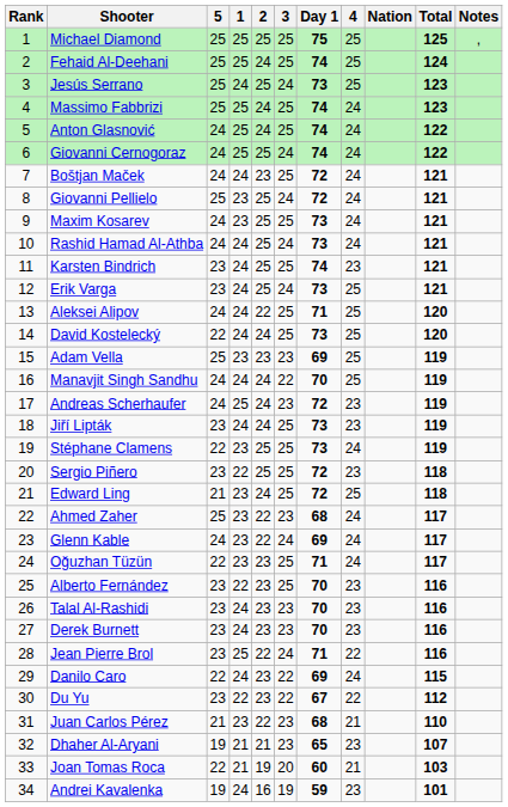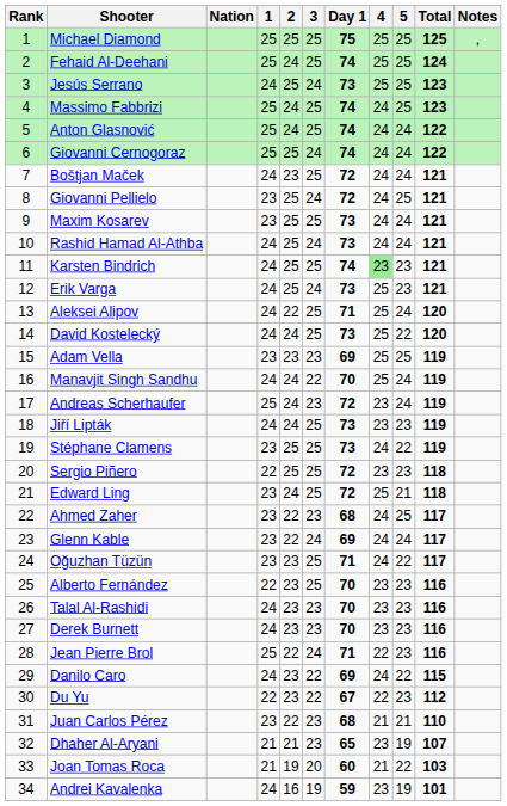 <table class="wikitable sortable" style="text-align:center">
 <tr>
 <th>Rank</th>
 <th>Shooter</th>
-<th>5</th>
+<th>Nation</th>
 <th>1</th>
 <th>2</th>
 <th>3</th>
 <th>Day 1</th>
 <th>4</th>
-<th>Nation</th>
+<th>5</th>
 <th>Total</th>
 <th>Notes</th>
 </tr>
 <tr bgcolor=bbf3bb>
 <td>1</td>
 <td align=left><a href='#'>Michael Diamond</a></td>
-<td>25</td>
+<td align="left"></td>
 <td>25</td>
 <td>25</td>
 <td>25</td>
 <td><strong>75</strong></td>
 <td>25</td>
-<td align="left"></td>
+<td>25</td>
 <td><strong>125</strong></td>
 <td>, </td>
 </tr>
 <tr bgcolor=bbf3bb>
 <td>2</td>
 <td align=left><a href='#'>Fehaid Al-Deehani</a></td>
-<td>25</td>
+<td align="left"></td>
 <td>25</td>
 <td>24</td>
 <td>25</td>
 <td><strong>74</strong></td>
 <td>25</td>
-<td align="left"></td>
+<td>25</td>
 <td><strong>124</strong></td>
 <td></td>
 </tr>
 <tr bgcolor=bbf3bb>
 <td>3</td>
 <td align=left><a href='#'>Jesús Serrano</a></td>
-<td>25</td>
+<td align="left"></td>
 <td>24</td>
 <td>25</td>
 <td>24</td>
 <td><strong>73</strong></td>
 <td>25</td>
-<td align="left"></td>
+<td>25</td>
 <td><strong>123</strong></td>
 <td></td>
 </tr>
 <tr bgcolor=bbf3bb>
 <td>4</td>
 <td align=left><a href='#'>Massimo Fabbrizi</a></td>
-<td>25</td>
+<td align="left"></td>
 <td>25</td>
 <td>24</td>
 <td>25</td>
 <td><strong>74</strong></td>
 <td>24</td>
-<td align="left"></td>
+<td>25</td>
 <td><strong>123</strong></td>
 <td></td>
 </tr>
 <tr bgcolor=bbf3bb>
 <td>5</td>
 <td align=left><a href='#'>Anton Glasnović</a></td>
-<td>24</td>
+<td align="left"></td>
 <td>25</td>
 <td>24</td>
 <td>25</td>
 <td><strong>74</strong></td>
 <td>24</td>
-<td align="left"></td>
+<td>24</td>
 <td><strong>122</strong></td>
 <td></td>
 </tr>
 <tr bgcolor=bbf3bb>
 <td>6</td>
 <td align=left><a href='#'>Giovanni Cernogoraz</a></td>
-<td>24</td>
+<td align="left"></td>
 <td>25</td>
 <td>25</td>
 <td>24</td>
 <td><strong>74</strong></td>
 <td>24</td>
-<td align="left"></td>
+<td>24</td>
 <td><strong>122</strong></td>
 <td></td>
 </tr>
 <tr>
 <td>7</td>
 <td align=left><a href='#'>Boštjan Maček</a></td>
-<td>24</td>
+<td align="left"></td>
 <td>24</td>
 <td>23</td>
 <td>25</td>
 <td><strong>72</strong></td>
 <td>24</td>
-<td align="left"></td>
+<td>24</td>
 <td><strong>121</strong></td>
 <td></td>
 </tr>
 <tr>
 <td>8</td>
 <td align=left><a href='#'>Giovanni Pellielo</a></td>
-<td>25</td>
+<td align="left"></td>
 <td>23</td>
 <td>25</td>
 <td>24</td>
 <td><strong>72</strong></td>
 <td>24</td>
-<td align="left"></td>
+<td>25</td>
 <td><strong>121</strong></td>
 <td></td>
 </tr>
 <tr>
 <td>9</td>
 <td align=left><a href='#'>Maxim Kosarev</a></td>
-<td>24</td>
+<td align="left"></td>
 <td>23</td>
 <td>25</td>
 <td>25</td>
 <td><strong>73</strong></td>
 <td>24</td>
-<td align="left"></td>
+<td>24</td>
 <td><strong>121</strong></td>
 <td></td>
 </tr>
 <tr>
 <td>10</td>
 <td align=left><a href='#'>Rashid Hamad Al-Athba</a></td>
-<td>24</td>
+<td align="left"></td>
 <td>24</td>
 <td>25</td>
 <td>24</td>
 <td><strong>73</strong></td>
 <td>24</td>
-<td align="left"></td>
+<td>24</td>
 <td><strong>121</strong></td>
 <td></td>
 </tr>
 <tr>
 <td>11</td>
 <td align=left><a href='#'>Karsten Bindrich</a></td>
-<td>23</td>
+<td align="left"></td>
 <td>24</td>
 <td>25</td>
 <td>25</td>
 <td><strong>74</strong></td>
+<td style="background: lightgreen;">23</td>
 <td>23</td>
-<td align="left"></td>
 <td><strong>121</strong></td>
 <td></td>
 </tr>
 <tr>
 <td>12</td>
 <td align=left><a href='#'>Erik Varga</a></td>
-<td>23</td>
+<td align="left"></td>
 <td>24</td>
 <td>25</td>
 <td>24</td>
 <td><strong>73</strong></td>
 <td>25</td>
-<td align="left"></td>
+<td>23</td>
 <td><strong>121</strong></td>
 <td></td>
 </tr>
 <tr>
 <td>13</td>
 <td align=left><a href='#'>Aleksei Alipov</a></td>
-<td>24</td>
+<td align="left"></td>
 <td>24</td>
 <td>22</td>
 <td>25</td>
 <td><strong>71</strong></td>
 <td>25</td>
-<td align="left"></td>
+<td>24</td>
 <td><strong>120</strong></td>
 <td></td>
 </tr>
 <tr>
 <td>14</td>
 <td align=left><a href='#'>David Kostelecký</a></td>
-<td>22</td>
+<td align="left"></td>
 <td>24</td>
 <td>24</td>
 <td>25</td>
 <td><strong>73</strong></td>
 <td>25</td>
-<td align="left"></td>
+<td>22</td>
 <td><strong>120</strong></td>
 <td></td>
 </tr>
 <tr>
 <td>15</td>
 <td align=left><a href='#'>Adam Vella</a></td>
-<td>25</td>
+<td align="left"></td>
 <td>23</td>
 <td>23</td>
 <td>23</td>
 <td><strong>69</strong></td>
 <td>25</td>
-<td align="left"></td>
+<td>25</td>
 <td><strong>119</strong></td>
 <td></td>
 </tr>
 <tr>
 <td>16</td>
 <td align=left><a href='#'>Manavjit Singh Sandhu</a></td>
-<td>24</td>
+<td align="left"></td>
 <td>24</td>
 <td>24</td>
 <td>22</td>
 <td><strong>70</strong></td>
 <td>25</td>
-<td align="left"></td>
+<td>24</td>
 <td><strong>119</strong></td>
 <td></td>
 </tr>
 <tr>
 <td>17</td>
 <td align=left><a href='#'>Andreas Scherhaufer</a></td>
-<td>24</td>
+<td align="left"></td>
 <td>25</td>
 <td>24</td>
 <td>23</td>
 <td><strong>72</strong></td>
 <td>23</td>
-<td align="left"></td>
+<td>24</td>
 <td><strong>119</strong></td>
 <td></td>
 </tr>
 <tr>
 <td>18</td>
 <td align=left><a href='#'>Jiří Lipták</a></td>
-<td>23</td>
+<td align="left"></td>
 <td>24</td>
 <td>24</td>
 <td>25</td>
 <td><strong>73</strong></td>
 <td>23</td>
-<td align="left"></td>
+<td>23</td>
 <td><strong>119</strong></td>
 <td></td>
 </tr>
 <tr>
 <td>19</td>
 <td align=left><a href='#'>Stéphane Clamens</a></td>
-<td>22</td>
+<td align="left"></td>
 <td>23</td>
 <td>25</td>
 <td>25</td>
 <td><strong>73</strong></td>
 <td>24</td>
-<td align="left"></td>
+<td>22</td>
 <td><strong>119</strong></td>
 <td></td>
 </tr>
 <tr>
 <td>20</td>
 <td align=left><a href='#'>Sergio Piñero</a></td>
-<td>23</td>
+<td align="left"></td>
 <td>22</td>
 <td>25</td>
 <td>25</td>
 <td><strong>72</strong></td>
 <td>23</td>
-<td align="left"></td>
+<td>23</td>
 <td><strong>118</strong></td>
 <td></td>
 </tr>
 <tr>
 <td>21</td>
 <td align=left><a href='#'>Edward Ling</a></td>
-<td>21</td>
+<td align="left"></td>
 <td>23</td>
 <td>24</td>
 <td>25</td>
 <td><strong>72</strong></td>
 <td>25</td>
-<td align="left"></td>
+<td>21</td>
 <td><strong>118</strong></td>
 <td></td>
 </tr>
 <tr>
 <td>22</td>
 <td align=left><a href='#'>Ahmed Zaher</a></td>
-<td>25</td>
+<td align="left"></td>
 <td>23</td>
 <td>22</td>
 <td>23</td>
 <td><strong>68</strong></td>
 <td>24</td>
-<td align="left"></td>
+<td>25</td>
 <td><strong>117</strong></td>
 <td></td>
 </tr>
 <tr>
 <td>23</td>
 <td align=left><a href='#'>Glenn Kable</a></td>
-<td>24</td>
+<td align="left"></td>
 <td>23</td>
 <td>22</td>
 <td>24</td>
 <td><strong>69</strong></td>
 <td>24</td>
-<td align="left"></td>
+<td>24</td>
 <td><strong>117</strong></td>
 <td></td>
 </tr>
 <tr>
 <td>24</td>
 <td align=left><a href='#'>Oğuzhan Tüzün</a></td>
-<td>22</td>
+<td align="left"></td>
 <td>23</td>
 <td>23</td>
 <td>25</td>
 <td><strong>71</strong></td>
 <td>24</td>
-<td align="left"></td>
+<td>22</td>
 <td><strong>117</strong></td>
 <td></td>
 </tr>
 <tr>
 <td>25</td>
 <td align=left><a href='#'>Alberto Fernández</a></td>
-<td>23</td>
+<td align="left"></td>
 <td>22</td>
 <td>23</td>
 <td>25</td>
 <td><strong>70</strong></td>
 <td>23</td>
-<td align="left"></td>
+<td>23</td>
 <td><strong>116</strong></td>
 <td></td>
 </tr>
 <tr>
 <td>26</td>
 <td align=left><a href='#'>Talal Al-Rashidi</a></td>
-<td>23</td>
+<td align="left"></td>
 <td>24</td>
 <td>23</td>
 <td>23</td>
 <td><strong>70</strong></td>
 <td>23</td>
-<td align="left"></td>
+<td>23</td>
 <td><strong>116</strong></td>
 <td></td>
 </tr>
 <tr>
 <td>27</td>
 <td align=left><a href='#'>Derek Burnett</a></td>
-<td>23</td>
+<td align="left"></td>
 <td>24</td>
 <td>23</td>
 <td>23</td>
 <td><strong>70</strong></td>
 <td>23</td>
-<td align="left"></td>
+<td>23</td>
 <td><strong>116</strong></td>
 <td></td>
 </tr>
 <tr>
 <td>28</td>
 <td align=left><a href='#'>Jean Pierre Brol</a></td>
-<td>23</td>
+<td align="left"></td>
 <td>25</td>
 <td>22</td>
 <td>24</td>
 <td><strong>71</strong></td>
 <td>22</td>
-<td align="left"></td>
+<td>23</td>
 <td><strong>116</strong></td>
 <td></td>
 </tr>
 <tr>
 <td>29</td>
 <td align=left><a href='#'>Danilo Caro</a></td>
-<td>22</td>
+<td align="left"></td>
 <td>24</td>
 <td>23</td>
 <td>22</td>
 <td><strong>69</strong></td>
 <td>24</td>
-<td align="left"></td>
+<td>22</td>
 <td><strong>115</strong></td>
 <td></td>
 </tr>
 <tr>
 <td>30</td>
 <td align=left><a href='#'>Du Yu</a></td>
-<td>23</td>
+<td align="left"></td>
 <td>22</td>
 <td>23</td>
 <td>22</td>
 <td><strong>67</strong></td>
 <td>22</td>
-<td align="left"></td>
+<td>23</td>
 <td><strong>112</strong></td>
 <td></td>
 </tr>
 <tr>
 <td>31</td>
 <td align=left><a href='#'>Juan Carlos Pérez</a></td>
-<td>21</td>
+<td align="left"></td>
 <td>23</td>
 <td>22</td>
 <td>23</td>
 <td><strong>68</strong></td>
 <td>21</td>
-<td align="left"></td>
+<td>21</td>
 <td><strong>110</strong></td>
 <td></td>
 </tr>
 <tr>
 <td>32</td>
 <td align=left><a href='#'>Dhaher Al-Aryani</a></td>
-<td>19</td>
+<td align="left"></td>
 <td>21</td>
 <td>21</td>
 <td>23</td>
 <td><strong>65</strong></td>
 <td>23</td>
-<td align="left"></td>
+<td>19</td>
 <td><strong>107</strong></td>
 <td></td>
 </tr>
 <tr>
 <td>33</td>
 <td align=left><a href='#'>Joan Tomas Roca</a></td>
-<td>22</td>
+<td align="left"></td>
 <td>21</td>
 <td>19</td>
 <td>20</td>
 <td><strong>60</strong></td>
 <td>21</td>
-<td align="left"></td>
+<td>22</td>
 <td><strong>103</strong></td>
 <td></td>
 </tr>
 <tr>
 <td>34</td>
 <td align=left><a href='#'>Andrei Kavalenka</a></td>
-<td>19</td>
+<td align="left"></td>
 <td>24</td>
 <td>16</td>
 <td>19</td>
 <td><strong>59</strong></td>
 <td>23</td>
-<td align="left"></td>
+<td>19</td>
 <td><strong>101</strong></td>
 <td></td>
 </tr>
 </table>
